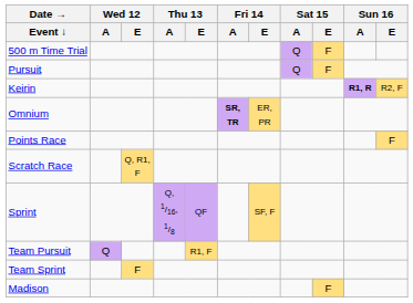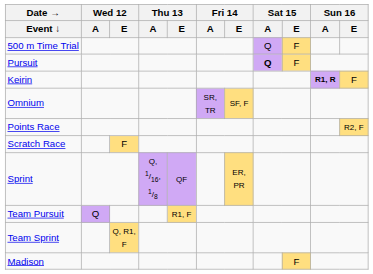 <table class="wikitable" style="margin:0.5em auto; font-size:85%; line-height:1.25em;">
 <tr style="text-align:center;">
 <th>Date →</th>
 <th colspan="2">Wed 12</th>
 <th colspan="2">Thu 13</th>
 <th colspan="2">Fri 14</th>
 <th colspan="2">Sat 15</th>
 <th colspan="2">Sun 16</th>
 </tr>
 <tr>
 <th>Event ↓</th>
 <th style="width:2.5em;">A</th>
 <th style="width:2.5em;">E</th>
 <th style="width:2.5em;">A</th>
 <th style="width:2.5em;">E</th>
 <th style="width:2.5em;">A</th>
 <th style="width:2.5em;">E</th>
 <th style="width:2.5em;">A</th>
 <th style="width:2.5em;">E</th>
 <th style="width:2.5em;">A</th>
 <th style="width:2.5em;">E</th>
 </tr>
 <tr style="text-align:center;">
 <td style="text-align:left;"><a href='#'>500 m Time Trial</a></td>
 <td colspan="2"></td>
 <td colspan="2"></td>
 <td colspan="2"></td>
 <td bgcolor="#D0A9F5">Q</td>
 <td bgcolor="#FFDF80">F</td>
 <td></td>
 <td colspan="2"></td>
 </tr>
 <tr style="text-align:center;">
 <td style="text-align:left;"><a href='#'>Pursuit</a></td>
 <td colspan="2"></td>
 <td colspan="2"></td>
 <td colspan="2"></td>
-<td bgcolor="#D0A9F5">Q</td>
+<td bgcolor="#D0A9F5"><strong>Q</strong></td>
 <td bgcolor="#FFDF80">F</td>
 <td colspan="2"></td>
 </tr>
 <tr style="text-align:center;">
 <td style="text-align:left;"><a href='#'>Keirin</a></td>
 <td colspan="2"></td>
 <td colspan="2"></td>
 <td colspan="2"></td>
 <td colspan="2"></td>
 <td bgcolor="#D0A9F5"><strong><small>R1, R</small></strong></td>
-<td bgcolor="#FFDF80"><small>R2, F</small></td>
+<td bgcolor="#FFDF80">F</td>
 </tr>
 <tr style="text-align:center;">
 <td style="text-align:left;"><a href='#'>Omnium</a></td>
 <td colspan="2"></td>
 <td colspan="2"></td>
-<td bgcolor="#D0A9F5"><strong><small>SR, TR</small></strong></td>
-<td bgcolor="#FFDF80"><small>ER, PR</small></td>
+<td bgcolor="#D0A9F5"><small>SR, TR</small></td>
+<td bgcolor="#FFDF80"><small>SF, F</small></td>
 <td colspan="2"></td>
 <td colspan="2"></td>
 </tr>
 <tr style="text-align:center;">
 <td style="text-align:left;"><a href='#'>Points Race</a></td>
 <td colspan="2"></td>
 <td colspan="2"></td>
 <td colspan="2"></td>
 <td colspan="2"></td>
 <td></td>
-<td bgcolor="#FFDF80">F</td>
+<td bgcolor="#FFDF80"><small>R2, F</small></td>
 </tr>
 <tr style="text-align:center;">
 <td style="text-align:left;"><a href='#'>Scratch Race</a></td>
 <td></td>
-<td bgcolor="#FFDF80"><small>Q, R1, F</small></td>
+<td bgcolor="#FFDF80">F</td>
 <td colspan="2"></td>
 <td colspan="2"></td>
 <td colspan="2"></td>
 <td colspan="2"></td>
 </tr>
 <tr style="text-align:center;">
 <td style="text-align:left;"><a href='#'>Sprint</a></td>
 <td colspan="2"></td>
 <td bgcolor="#D0A9F5"><small>Q, <sup>1</sup>/<sub>16</sub>, <sup>1</sup>/<sub>8</sub></small></td>
 <td bgcolor="#D0A9F5"><small>QF</small></td>
 <td></td>
-<td bgcolor="#FFDF80"><small>SF, F</small></td>
+<td bgcolor="#FFDF80"><small>ER, PR</small></td>
 <td colspan="2"></td>
 <td colspan="2"></td>
 </tr>
 <tr style="text-align:center;">
 <td style="text-align:left;"><a href='#'>Team Pursuit</a></td>
 <td bgcolor="#D0A9F5">Q</td>
 <td></td>
 <td></td>
 <td bgcolor="#FFDF80"><small>R1, F</small></td>
 <td colspan="2"></td>
 <td colspan="2"></td>
 <td colspan="2"></td>
 </tr>
 <tr style="text-align:center;">
 <td style="text-align:left;"><a href='#'>Team Sprint</a></td>
 <td></td>
-<td bgcolor="#FFDF80">F</td>
+<td bgcolor="#FFDF80"><small>Q, R1, F</small></td>
 <td colspan="2"></td>
 <td colspan="2"></td>
 <td colspan="2"></td>
 <td colspan="2"></td>
 </tr>
 <tr style="text-align:center;">
 <td style="text-align:left;"><a href='#'>Madison</a></td>
 <td colspan="2"></td>
 <td colspan="2"></td>
 <td colspan="2"></td>
 <td></td>
 <td bgcolor="#FFDF80">F</td>
 <td colspan="2"></td>
 </tr>
 </table>
